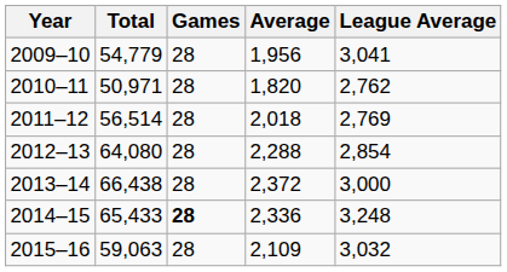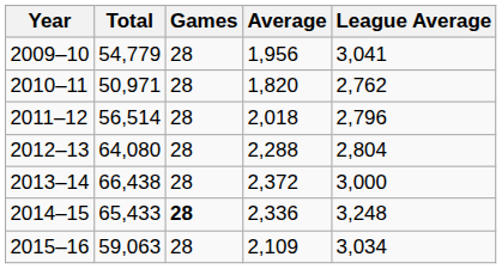 <table class=wikitable>
 <tr>
 <th>Year</th>
 <th>Total</th>
 <th>Games</th>
 <th>Average</th>
 <th>League Average</th>
 </tr>
 <tr>
 <td>2009–10</td>
 <td>54,779</td>
 <td>28</td>
 <td>1,956</td>
 <td>3,041</td>
 </tr>
 <tr>
 <td>2010–11</td>
 <td>50,971</td>
 <td>28</td>
 <td>1,820</td>
 <td>2,762</td>
 </tr>
 <tr>
 <td>2011–12</td>
 <td>56,514</td>
 <td>28</td>
 <td>2,018</td>
-<td>2,769</td>
+<td>2,796</td>
 </tr>
 <tr>
 <td>2012–13</td>
 <td>64,080</td>
 <td>28</td>
 <td>2,288</td>
-<td>2,854</td>
+<td>2,804</td>
 </tr>
 <tr>
 <td>2013–14</td>
 <td>66,438</td>
 <td>28</td>
 <td>2,372</td>
 <td>3,000</td>
 </tr>
 <tr>
 <td>2014–15</td>
 <td>65,433</td>
 <td><strong>28</strong></td>
 <td>2,336</td>
 <td>3,248</td>
 </tr>
 <tr>
 <td>2015–16</td>
 <td>59,063</td>
 <td>28</td>
 <td>2,109</td>
-<td>3,032</td>
+<td>3,034</td>
 </tr>
 </table>
